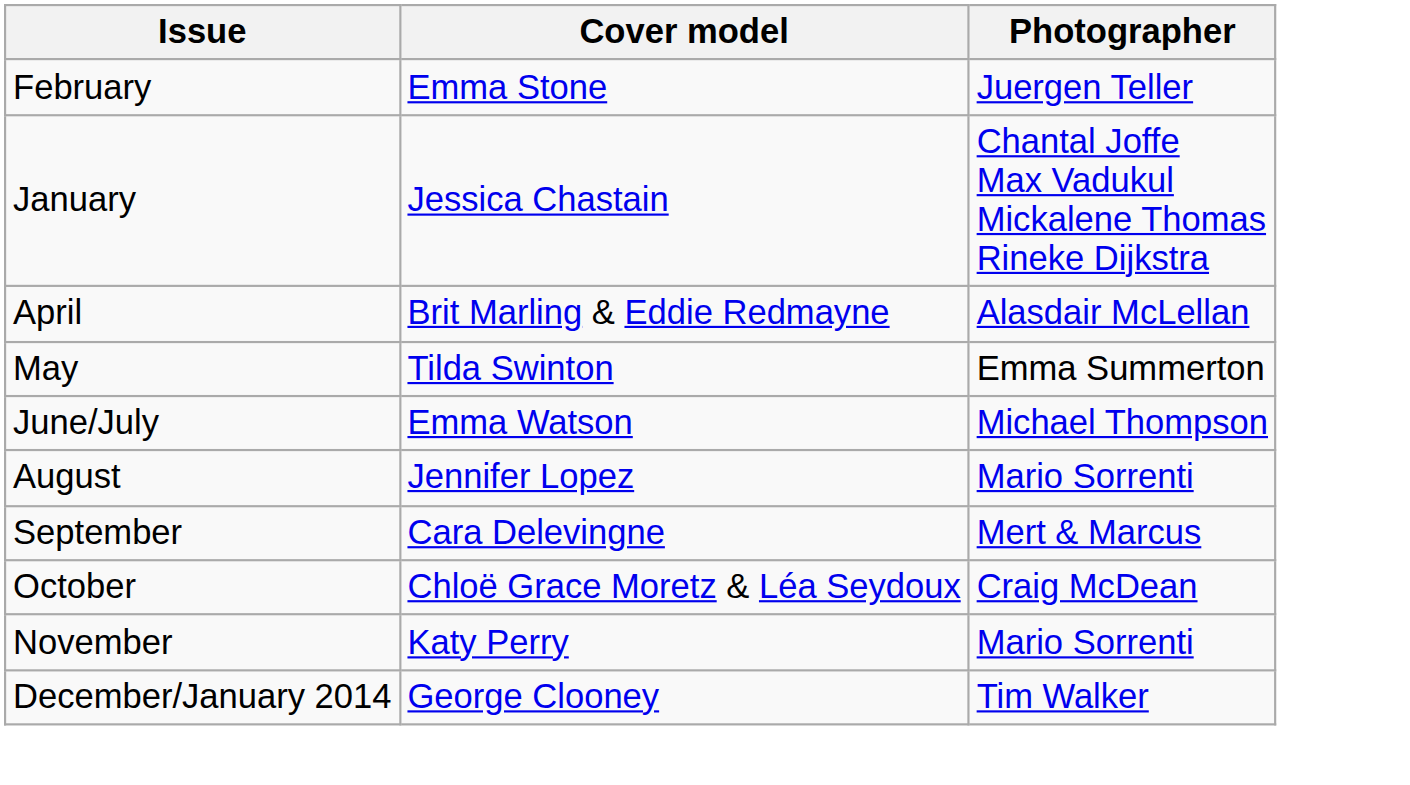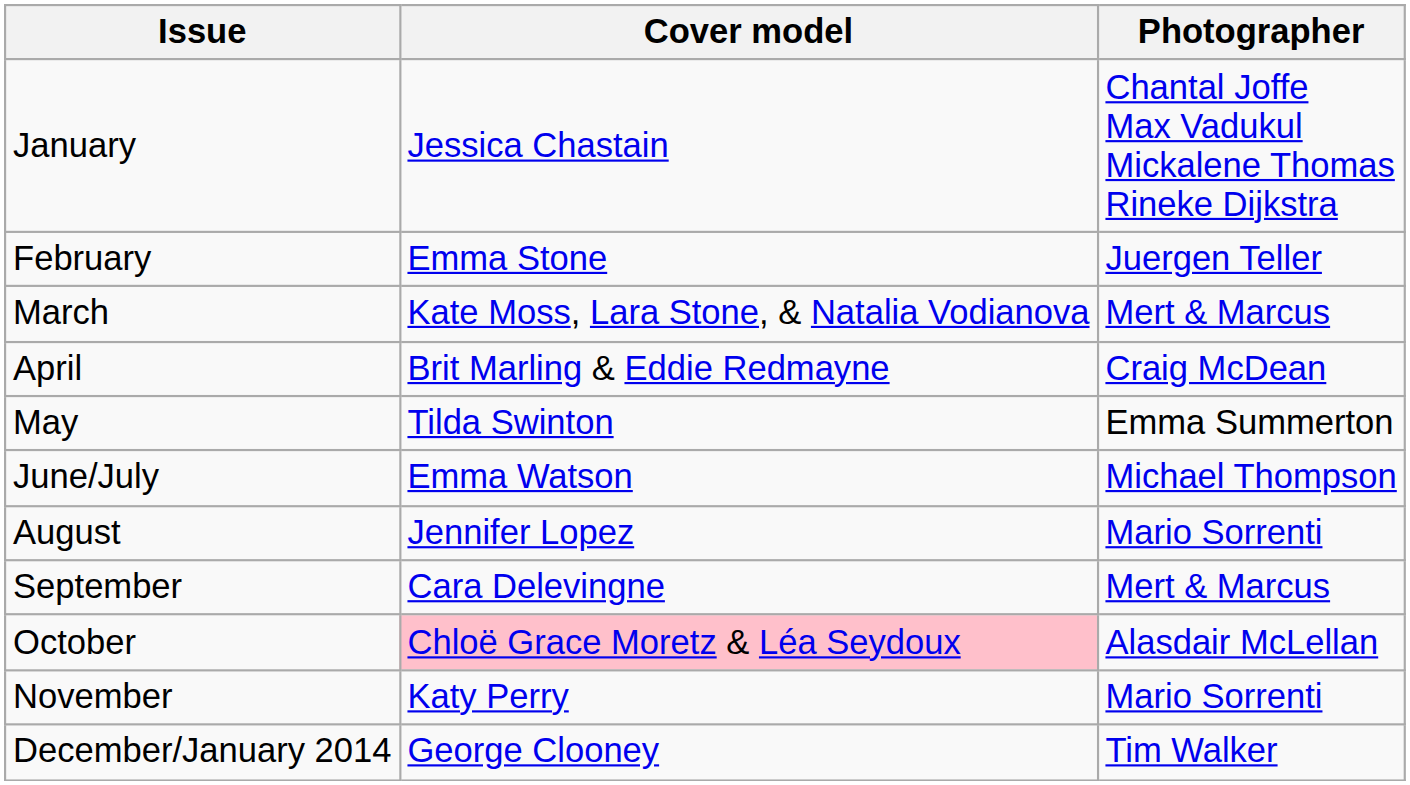 <table class="sortable wikitable">
 <tr>
 <th>Issue</th>
 <th>Cover model</th>
 <th>Photographer</th>
 </tr>
 <tr>
+<td>January</td>
+<td><a href='#'>Jessica Chastain</a></td>
+<td><a href='#'>Chantal Joffe</a> <br> <a href='#'>Max Vadukul</a> <br> <a href='#'>Mickalene Thomas</a> <br> <a href='#'>Rineke Dijkstra</a></td>
+</tr>
+<tr>
 <td>February</td>
 <td><a href='#'>Emma Stone</a></td>
 <td><a href='#'>Juergen Teller</a></td>
 </tr>
 <tr>
-<td>January</td>
-<td><a href='#'>Jessica Chastain</a></td>
-<td><a href='#'>Chantal Joffe</a> <br> <a href='#'>Max Vadukul</a> <br> <a href='#'>Mickalene Thomas</a> <br> <a href='#'>Rineke Dijkstra</a></td>
+<td>March</td>
+<td><a href='#'>Kate Moss</a>, <a href='#'>Lara Stone</a>, & <a href='#'>Natalia Vodianova</a></td>
+<td><a href='#'>Mert & Marcus</a></td>
 </tr>
 <tr>
 <td>April</td>
 <td><a href='#'>Brit Marling</a> & <a href='#'>Eddie Redmayne</a></td>
-<td><a href='#'>Alasdair McLellan</a></td>
+<td><a href='#'>Craig McDean</a></td>
 </tr>
 <tr>
 <td>May</td>
 <td><a href='#'>Tilda Swinton</a></td>
 <td>Emma Summerton</td>
 </tr>
 <tr>
 <td>June/July</td>
 <td><a href='#'>Emma Watson</a></td>
 <td><a href='#'>Michael Thompson</a></td>
 </tr>
 <tr>
 <td>August</td>
 <td><a href='#'>Jennifer Lopez</a></td>
 <td><a href='#'>Mario Sorrenti</a></td>
 </tr>
 <tr>
 <td>September</td>
 <td><a href='#'>Cara Delevingne</a></td>
 <td><a href='#'>Mert & Marcus</a></td>
 </tr>
 <tr>
 <td>October</td>
-<td><a href='#'>Chloë Grace Moretz</a> & <a href='#'>Léa Seydoux</a></td>
-<td><a href='#'>Craig McDean</a></td>
+<td style="background: pink;"><a href='#'>Chloë Grace Moretz</a> & <a href='#'>Léa Seydoux</a></td>
+<td><a href='#'>Alasdair McLellan</a></td>
 </tr>
 <tr>
 <td>November</td>
 <td><a href='#'>Katy Perry</a></td>
 <td><a href='#'>Mario Sorrenti</a></td>
 </tr>
 <tr>
 <td>December/January 2014</td>
 <td><a href='#'>George Clooney</a></td>
 <td><a href='#'>Tim Walker</a></td>
 </tr>
 </table>
